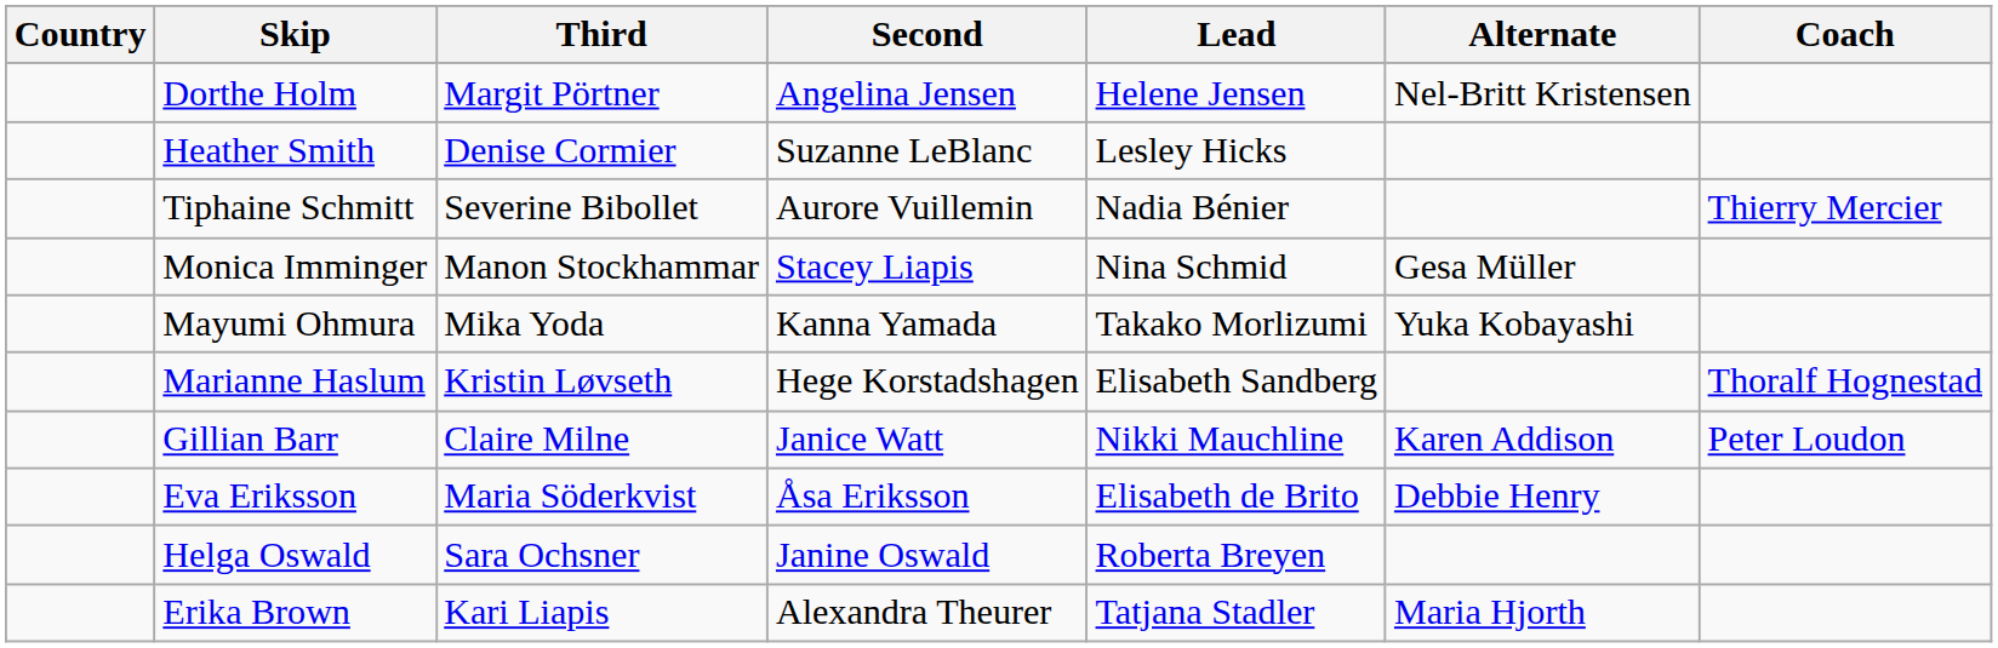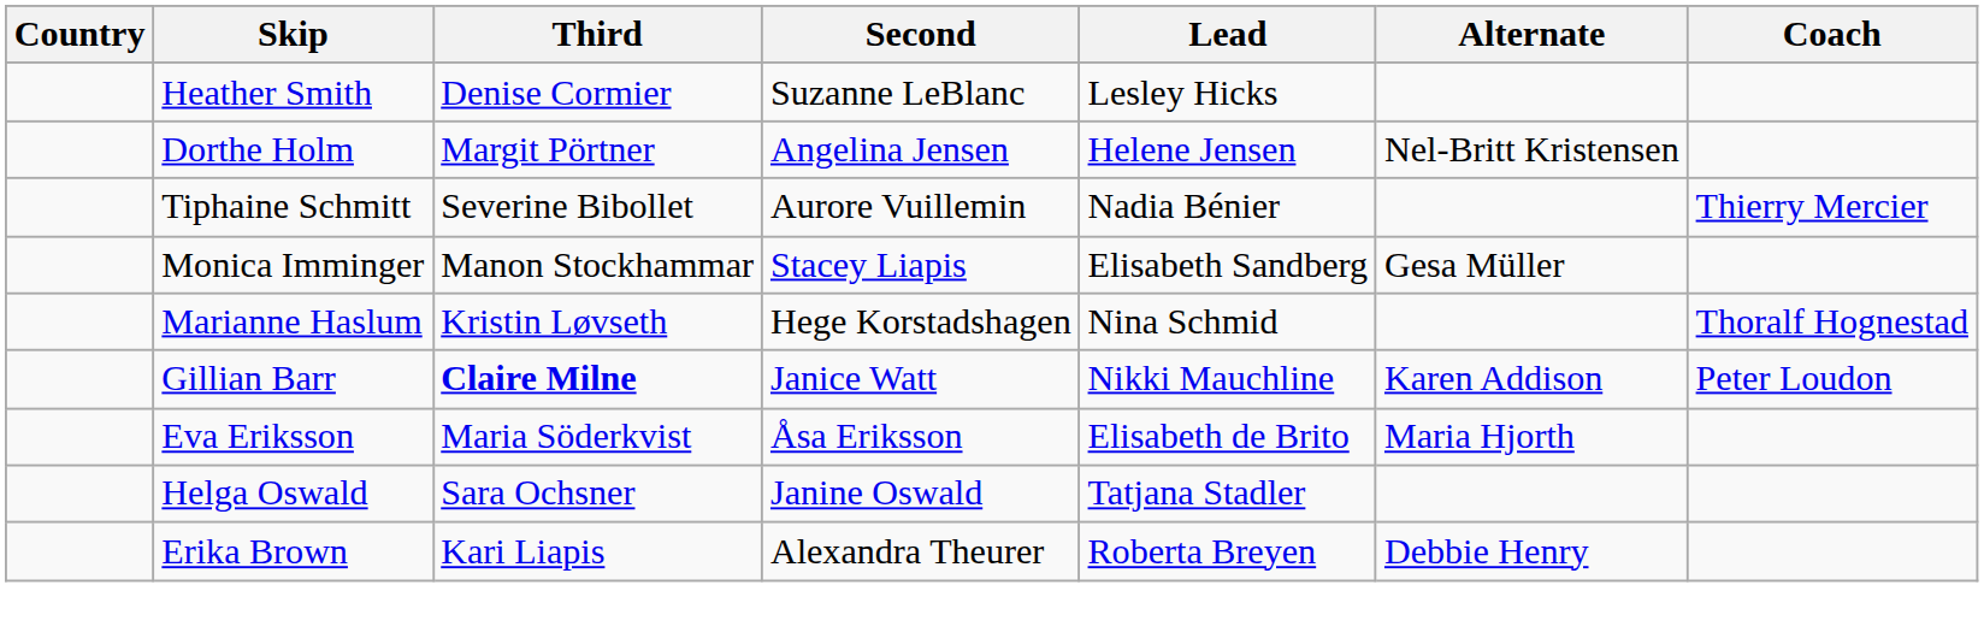 <table class=wikitable>
 <tr>
 <th>Country</th>
 <th>Skip</th>
 <th>Third</th>
 <th>Second</th>
 <th>Lead</th>
 <th>Alternate</th>
 <th>Coach</th>
 </tr>
 <tr>
 <td></td>
+<td><a href='#'>Heather Smith</a></td>
+<td><a href='#'>Denise Cormier</a></td>
+<td>Suzanne LeBlanc</td>
+<td>Lesley Hicks</td>
+<td></td>
+<td></td>
+</tr>
+<tr>
+<td></td>
 <td><a href='#'>Dorthe Holm</a></td>
 <td><a href='#'>Margit Pörtner</a></td>
 <td><a href='#'>Angelina Jensen</a></td>
 <td><a href='#'>Helene Jensen</a></td>
 <td>Nel-Britt Kristensen</td>
-<td></td>
-</tr>
-<tr>
-<td></td>
-<td><a href='#'>Heather Smith</a></td>
-<td><a href='#'>Denise Cormier</a></td>
-<td>Suzanne LeBlanc</td>
-<td>Lesley Hicks</td>
-<td></td>
 <td></td>
 </tr>
 <tr>
 <td></td>
 <td>Tiphaine Schmitt</td>
 <td>Severine Bibollet</td>
 <td>Aurore Vuillemin</td>
 <td>Nadia Bénier</td>
 <td></td>
 <td><a href='#'>Thierry Mercier</a></td>
 </tr>
 <tr>
 <td></td>
 <td>Monica Imminger</td>
 <td>Manon Stockhammar</td>
 <td><a href='#'>Stacey Liapis</a></td>
-<td>Nina Schmid</td>
+<td>Elisabeth Sandberg</td>
 <td>Gesa Müller</td>
-<td></td>
-</tr>
-<tr>
-<td></td>
-<td>Mayumi Ohmura</td>
-<td>Mika Yoda</td>
-<td>Kanna Yamada</td>
-<td>Takako Morlizumi</td>
-<td>Yuka Kobayashi</td>
 <td></td>
 </tr>
 <tr>
 <td></td>
 <td><a href='#'>Marianne Haslum</a></td>
 <td><a href='#'>Kristin Løvseth</a></td>
 <td>Hege Korstadshagen</td>
-<td>Elisabeth Sandberg</td>
+<td>Nina Schmid</td>
 <td></td>
 <td><a href='#'>Thoralf Hognestad</a></td>
 </tr>
 <tr>
 <td></td>
 <td><a href='#'>Gillian Barr</a></td>
-<td><a href='#'>Claire Milne</a></td>
+<td><strong><a href='#'>Claire Milne</a></strong></td>
 <td><a href='#'>Janice Watt</a></td>
 <td><a href='#'>Nikki Mauchline</a></td>
 <td><a href='#'>Karen Addison</a></td>
 <td><a href='#'>Peter Loudon</a></td>
 </tr>
 <tr>
 <td></td>
 <td><a href='#'>Eva Eriksson</a></td>
 <td><a href='#'>Maria Söderkvist</a></td>
 <td><a href='#'>Åsa Eriksson</a></td>
 <td><a href='#'>Elisabeth de Brito</a></td>
-<td><a href='#'>Debbie Henry</a></td>
+<td><a href='#'>Maria Hjorth</a></td>
 <td></td>
 </tr>
 <tr>
 <td></td>
 <td><a href='#'>Helga Oswald</a></td>
 <td><a href='#'>Sara Ochsner</a></td>
 <td><a href='#'>Janine Oswald</a></td>
-<td><a href='#'>Roberta Breyen</a></td>
+<td><a href='#'>Tatjana Stadler</a></td>
 <td></td>
 <td></td>
 </tr>
 <tr>
 <td></td>
 <td><a href='#'>Erika Brown</a></td>
 <td><a href='#'>Kari Liapis</a></td>
 <td>Alexandra Theurer</td>
-<td><a href='#'>Tatjana Stadler</a></td>
-<td><a href='#'>Maria Hjorth</a></td>
+<td><a href='#'>Roberta Breyen</a></td>
+<td><a href='#'>Debbie Henry</a></td>
 <td></td>
 </tr>
 </table>
